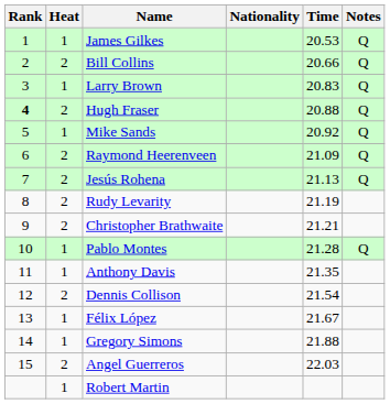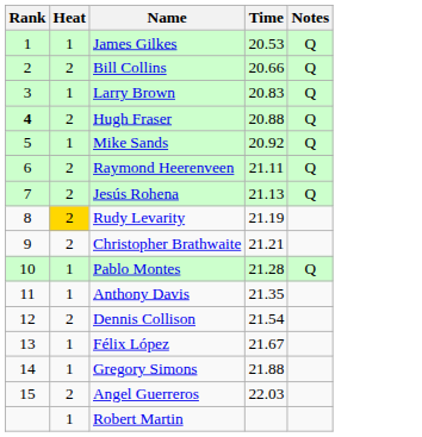 <table class="wikitable sortable" style="text-align:center">
 <tr>
 <th>Rank</th>
 <th>Heat</th>
 <th>Name</th>
-<th>Nationality</th>
 <th>Time</th>
 <th>Notes</th>
 </tr>
 <tr bgcolor=ccffcc>
 <td>1</td>
 <td>1</td>
 <td align=left><a href='#'>James Gilkes</a></td>
-<td align=left></td>
 <td>20.53</td>
 <td>Q</td>
 </tr>
 <tr bgcolor=ccffcc>
 <td>2</td>
 <td>2</td>
 <td align=left><a href='#'>Bill Collins</a></td>
-<td align=left></td>
 <td>20.66</td>
 <td>Q</td>
 </tr>
 <tr bgcolor=ccffcc>
 <td>3</td>
 <td>1</td>
 <td align=left><a href='#'>Larry Brown</a></td>
-<td align=left></td>
 <td>20.83</td>
 <td>Q</td>
 </tr>
 <tr bgcolor=ccffcc>
 <td><strong>4</strong></td>
 <td>2</td>
 <td align=left><a href='#'>Hugh Fraser</a></td>
-<td align=left></td>
 <td>20.88</td>
 <td>Q</td>
 </tr>
 <tr bgcolor=ccffcc>
 <td>5</td>
 <td>1</td>
 <td align=left><a href='#'>Mike Sands</a></td>
-<td align=left></td>
 <td>20.92</td>
 <td>Q</td>
 </tr>
 <tr bgcolor=ccffcc>
 <td>6</td>
 <td>2</td>
 <td align=left><a href='#'>Raymond Heerenveen</a></td>
-<td align=left></td>
-<td>21.09</td>
+<td>21.11</td>
 <td>Q</td>
 </tr>
 <tr bgcolor=ccffcc>
 <td>7</td>
 <td>2</td>
 <td align=left><a href='#'>Jesús Rohena</a></td>
-<td align=left></td>
 <td>21.13</td>
 <td>Q</td>
 </tr>
 <tr>
 <td>8</td>
-<td>2</td>
+<td style="background: gold;">2</td>
 <td align=left><a href='#'>Rudy Levarity</a></td>
-<td align=left></td>
 <td>21.19</td>
 <td></td>
 </tr>
 <tr>
 <td>9</td>
 <td>2</td>
 <td align=left><a href='#'>Christopher Brathwaite</a></td>
-<td align=left></td>
 <td>21.21</td>
 <td></td>
 </tr>
 <tr bgcolor=ccffcc>
 <td>10</td>
 <td>1</td>
 <td align=left><a href='#'>Pablo Montes</a></td>
-<td align=left></td>
 <td>21.28</td>
 <td>Q</td>
 </tr>
 <tr>
 <td>11</td>
 <td>1</td>
 <td align=left><a href='#'>Anthony Davis</a></td>
-<td align=left></td>
 <td>21.35</td>
 <td></td>
 </tr>
 <tr>
 <td>12</td>
 <td>2</td>
 <td align=left><a href='#'>Dennis Collison</a></td>
-<td align=left></td>
 <td>21.54</td>
 <td></td>
 </tr>
 <tr>
 <td>13</td>
 <td>1</td>
 <td align=left><a href='#'>Félix López</a></td>
-<td align=left></td>
 <td>21.67</td>
 <td></td>
 </tr>
 <tr>
 <td>14</td>
 <td>1</td>
 <td align=left><a href='#'>Gregory Simons</a></td>
-<td align=left></td>
 <td>21.88</td>
 <td></td>
 </tr>
 <tr>
 <td>15</td>
 <td>2</td>
 <td align=left><a href='#'>Angel Guerreros</a></td>
-<td align=left></td>
 <td>22.03</td>
 <td></td>
 </tr>
 <tr>
 <td></td>
 <td>1</td>
 <td align=left><a href='#'>Robert Martin</a></td>
-<td align=left></td>
 <td></td>
 <td></td>
 </tr>
 </table>
